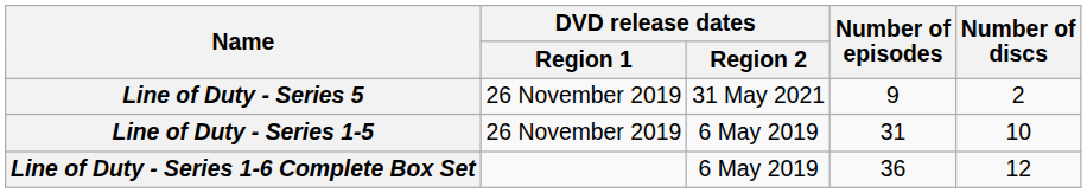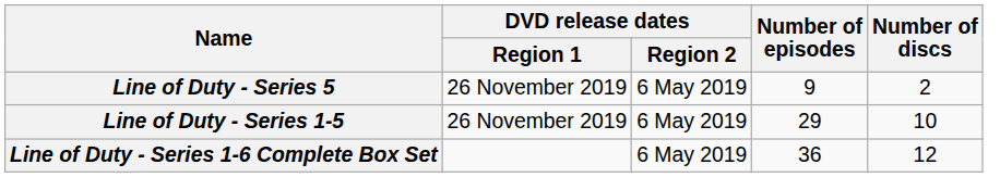 <table class="wikitable plainrowheaders" style="text-align:center;">
 <tr>
 <th scope="col" rowspan="2">Name</th>
 <th scope="colgroup" colspan="2">DVD release dates</th>
 <th scope="col" rowspan="2">Number of<br>episodes</th>
 <th scope="col" rowspan="2">Number of<br>discs</th>
 </tr>
 <tr>
 <th scope="col">Region 1</th>
 <th scope="col">Region 2</th>
 </tr>
 <tr>
 <th scope="row"><em>Line of Duty - Series 5</em></th>
 <td>26 November 2019</td>
-<td>31 May 2021</td>
+<td>6 May 2019</td>
 <td>9</td>
 <td>2</td>
 </tr>
 <tr>
 <th scope="row"><em>Line of Duty - Series 1-5</em></th>
 <td>26 November 2019</td>
 <td>6 May 2019</td>
-<td>31</td>
+<td>29</td>
 <td>10</td>
 </tr>
 <tr>
 <th scope="row"><em>Line of Duty - Series 1-6 Complete Box Set</em></th>
 <td></td>
 <td>6 May 2019</td>
 <td>36</td>
 <td>12</td>
 </tr>
 </table>
